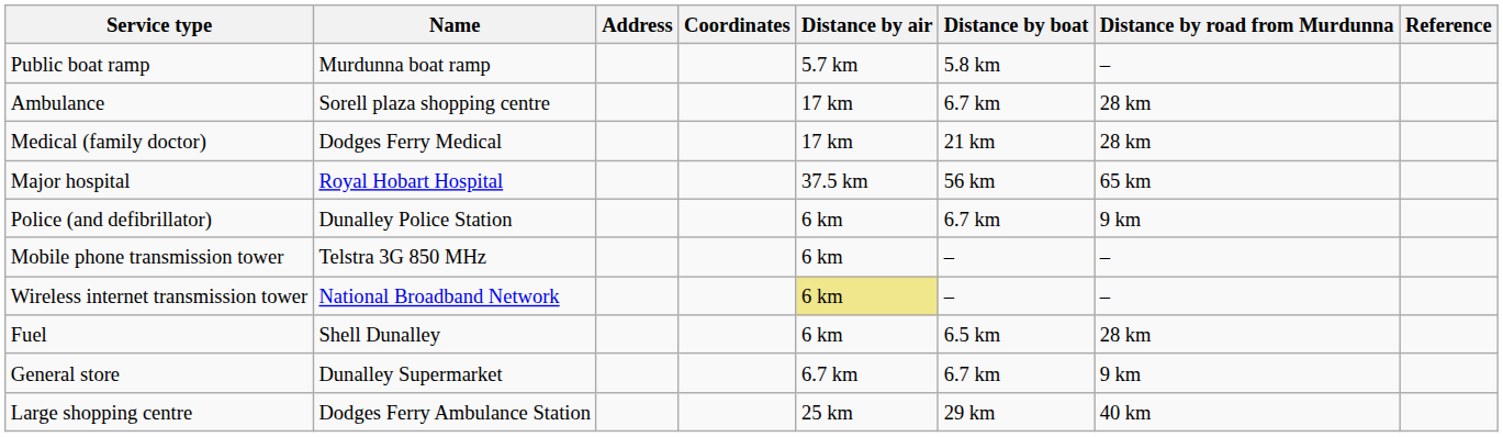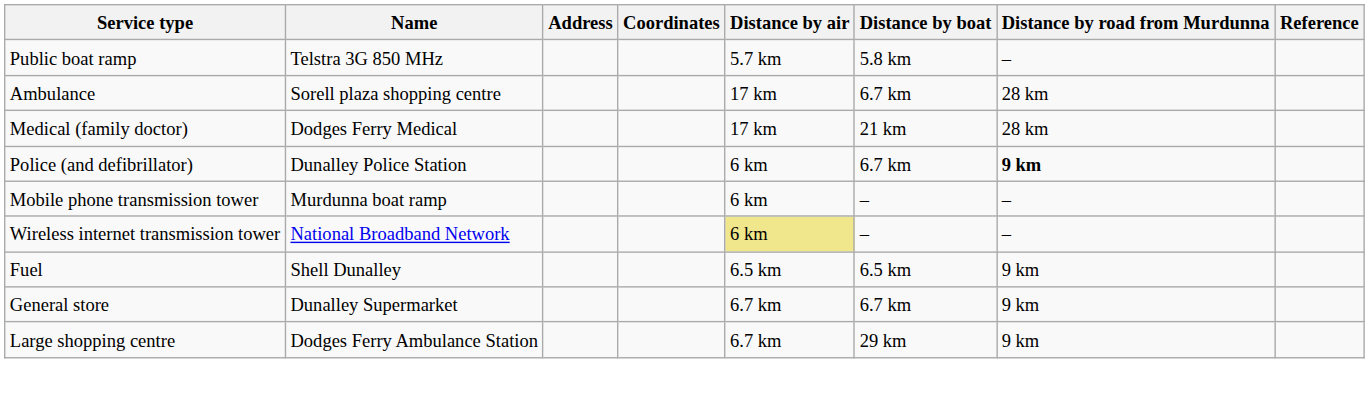 <table class="wikitable sortable mw-collapsible autocollapse">
 <tr>
 <th><small>Service type</small></th>
 <th><small>Name</small></th>
 <th><small>Address</small></th>
 <th><small>Coordinates</small></th>
 <th><small>Distance by air</small></th>
 <th><small>Distance by boat</small></th>
 <th><small>Distance by road from Murdunna</small></th>
 <th><small>Reference</small></th>
 </tr>
 <tr>
 <td><small>Public boat ramp</small></td>
-<td><small>Murdunna boat ramp</small></td>
+<td><small>Telstra 3G 850 MHz</small></td>
 <td></td>
 <td></td>
 <td><small>5.7 km</small></td>
 <td><small>5.8 km</small></td>
 <td><small>–</small></td>
 <td></td>
 </tr>
 <tr>
 <td><small>Ambulance</small></td>
 <td><small>Sorell plaza shopping centre</small></td>
 <td></td>
 <td></td>
 <td><small>17 km</small></td>
 <td><small>6.7 km</small></td>
 <td><small>28 km</small></td>
 <td></td>
 </tr>
 <tr>
 <td><small>Medical (family doctor)</small></td>
 <td><small>Dodges Ferry Medical</small></td>
 <td></td>
 <td></td>
 <td><small>17 km</small></td>
 <td><small>21 km</small></td>
 <td><small>28 km</small></td>
 <td></td>
 </tr>
 <tr>
-<td><small>Major hospital</small></td>
-<td><a href='#'><small>Royal Hobart Hospital</small></a></td>
-<td></td>
-<td></td>
-<td><small>37.5 km</small></td>
-<td><small>56 km</small></td>
-<td><small>65 km</small></td>
-<td></td>
-</tr>
-<tr>
 <td><small>Police (and defibrillator)</small></td>
 <td><small>Dunalley Police Station</small></td>
 <td></td>
 <td></td>
 <td><small>6 km</small></td>
 <td><small>6.7 km</small></td>
-<td><small>9 km</small></td>
+<td><strong><small>9 km</small></strong></td>
 <td></td>
 </tr>
 <tr>
 <td><small>Mobile phone transmission tower</small></td>
-<td><small>Telstra 3G 850 MHz</small></td>
+<td><small>Murdunna boat ramp</small></td>
 <td></td>
 <td></td>
 <td><small>6 km</small></td>
 <td><small>–</small></td>
 <td><small>–</small></td>
 <td></td>
 </tr>
 <tr>
 <td><small>Wireless internet transmission tower</small></td>
 <td><a href='#'><small>National Broadband Network</small></a></td>
 <td></td>
 <td></td>
 <td style="background: khaki;"><small>6 km</small></td>
 <td><small>–</small></td>
 <td><small>–</small></td>
 <td></td>
 </tr>
 <tr>
 <td><small>Fuel</small></td>
 <td><small>Shell Dunalley</small></td>
 <td></td>
 <td></td>
-<td><small>6 km</small></td>
 <td><small>6.5 km</small></td>
-<td><small>28 km</small></td>
+<td><small>6.5 km</small></td>
+<td><small>9 km</small></td>
 <td></td>
 </tr>
 <tr>
 <td><small>General store</small></td>
 <td><small>Dunalley Supermarket</small></td>
 <td></td>
 <td></td>
 <td><small>6.7 km</small></td>
 <td><small>6.7 km</small></td>
 <td><small>9 km</small></td>
 <td></td>
 </tr>
 <tr>
 <td><small>Large shopping centre</small></td>
 <td><small>Dodges Ferry Ambulance Station</small></td>
 <td></td>
 <td></td>
-<td><small>25 km</small></td>
+<td><small>6.7 km</small></td>
 <td><small>29 km</small></td>
-<td><small>40 km</small></td>
+<td><small>9 km</small></td>
 <td></td>
 </tr>
 </table>
